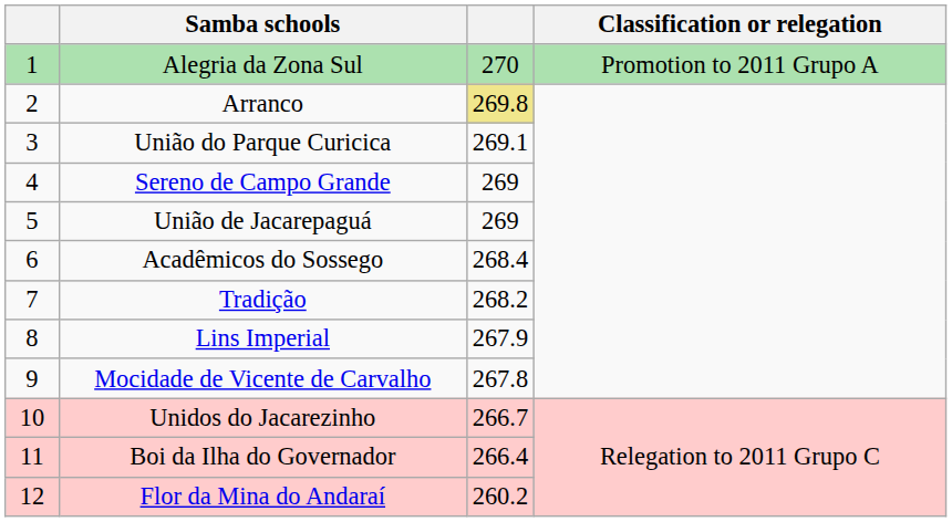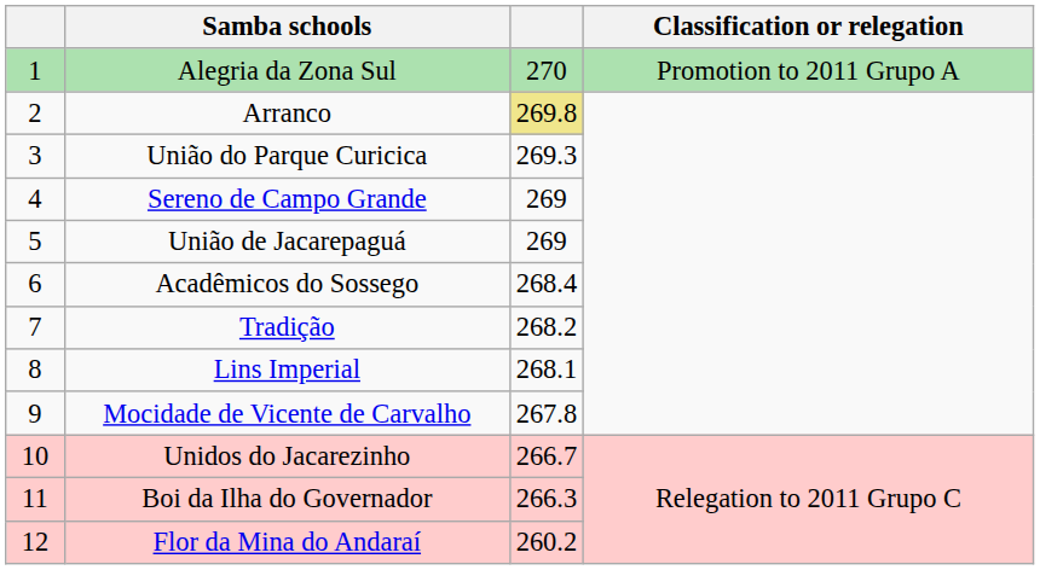 <table class="wikitable">
 <tr>
 <th width="30"></th>
 <th width="300">Samba schools</th>
 <th width="20"></th>
 <th width="300">Classification or relegation</th>
 </tr>
 <tr align="center">
 <td bgcolor=ACE1AF>1</td>
 <td bgcolor=ACE1AF>Alegria da Zona Sul</td>
 <td bgcolor=ACE1AF>270</td>
 <td bgcolor=ACE1AF><span>Promotion to 2011 Grupo A</span></td>
 </tr>
 <tr align="center">
 <td>2</td>
 <td>Arranco</td>
 <td style="background: khaki;">269.8</td>
 <td rowspan="8"></td>
 </tr>
 <tr align="center">
 <td>3</td>
 <td>União do Parque Curicica</td>
-<td>269.1</td>
+<td>269.3</td>
 </tr>
 <tr align="center">
 <td>4</td>
 <td><a href='#'>Sereno de Campo Grande</a></td>
 <td>269</td>
 </tr>
 <tr align="center">
 <td>5</td>
 <td>União de Jacarepaguá</td>
 <td>269</td>
 </tr>
 <tr align="center">
 <td>6</td>
 <td>Acadêmicos do Sossego</td>
 <td>268.4</td>
 </tr>
 <tr align="center">
 <td>7</td>
 <td><a href='#'>Tradição</a></td>
 <td>268.2</td>
 </tr>
 <tr align="center">
 <td>8</td>
 <td><a href='#'>Lins Imperial</a></td>
-<td>267.9</td>
+<td>268.1</td>
 </tr>
 <tr align="center">
 <td>9</td>
 <td><a href='#'>Mocidade de Vicente de Carvalho</a></td>
 <td>267.8</td>
 </tr>
 <tr align="center">
 <td bgcolor=FFCCCC>10</td>
 <td bgcolor=FFCCCC>Unidos do Jacarezinho</td>
 <td bgcolor="FFCCCC">266.7</td>
 <td rowspan="3" bgcolor=FFCCCC><span>Relegation to 2011 Grupo C</span></td>
 </tr>
 <tr align="center">
 <td bgcolor=FFCCCC>11</td>
 <td bgcolor=FFCCCC>Boi da Ilha do Governador</td>
-<td bgcolor="FFCCCC">266.4</td>
+<td bgcolor="FFCCCC">266.3</td>
 </tr>
 <tr align="center">
 <td bgcolor=FFCCCC>12</td>
 <td bgcolor=FFCCCC><a href='#'>Flor da Mina do Andaraí</a></td>
 <td bgcolor="FFCCCC">260.2</td>
 </tr>
 </table>
